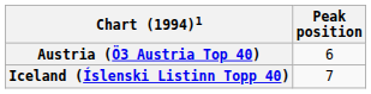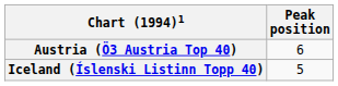 <table class="wikitable plainrowheaders" style="text-align:center">
 <tr>
 <th>Chart (1994)<sup>1</sup></th>
 <th>Peak<br>position</th>
 </tr>
 <tr>
 <th scope="row">Austria (<a href='#'>Ö3 Austria Top 40</a>)</th>
 <td>6</td>
 </tr>
 <tr>
 <th scope="row">Iceland (<a href='#'>Íslenski Listinn Topp 40</a>)</th>
-<td>7</td>
+<td>5</td>
 </tr>
 </table>
